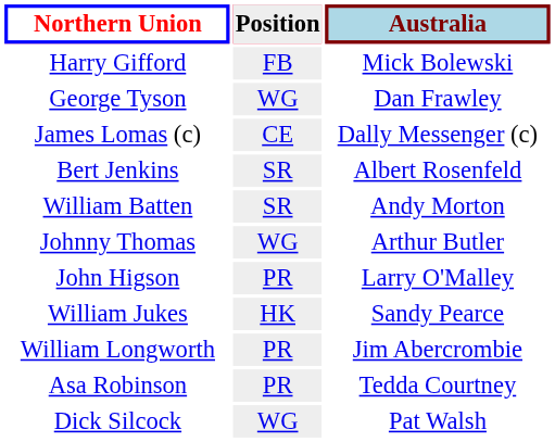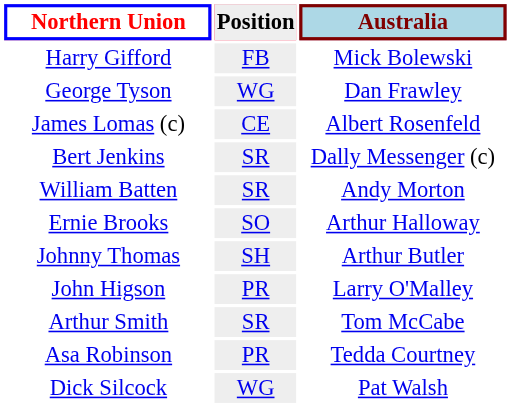 <table style="float:right; font-size:90%; margin-left:1em;">
 <tr style="background:#f03;">
 <th align="centre"  style="width:126px; border:2px solid blue; background:white; color:red;">Northern Union</th>
 <th style="text-align:center; background:#eee; color:black;">Position</th>
 <th align="centre"  style="width:126px; border:2px solid maroon; background: lightblue; color: maroon">Australia</th>
 </tr>
 <tr>
 <td style="text-align:center;"><a href='#'>Harry Gifford</a></td>
 <td style="text-align:center; background:#eee;"><a href='#'>FB</a></td>
 <td style="text-align:center;"><a href='#'>Mick Bolewski</a></td>
 </tr>
 <tr>
 <td style="text-align:center;"><a href='#'>George Tyson</a></td>
 <td style="text-align:center; background:#eee;"><a href='#'>WG</a></td>
 <td style="text-align:center;"><a href='#'>Dan Frawley</a></td>
 </tr>
 <tr>
 <td style="text-align:center;"><a href='#'>James Lomas</a> (c)</td>
 <td style="text-align:center; background:#eee;"><a href='#'>CE</a></td>
-<td style="text-align:center;"><a href='#'>Dally Messenger</a> (c)</td>
+<td style="text-align:center;"><a href='#'>Albert Rosenfeld</a></td>
 </tr>
 <tr>
 <td style="text-align:center;"><a href='#'>Bert Jenkins</a></td>
 <td style="text-align:center; background:#eee;"><a href='#'>SR</a></td>
-<td style="text-align:center;"><a href='#'>Albert Rosenfeld</a></td>
+<td style="text-align:center;"><a href='#'>Dally Messenger</a> (c)</td>
 </tr>
 <tr>
 <td style="text-align:center;"><a href='#'>William Batten</a></td>
 <td style="text-align:center; background:#eee;"><a href='#'>SR</a></td>
 <td style="text-align:center;"><a href='#'>Andy Morton</a></td>
 </tr>
 <tr>
+<td style="text-align:center;"><a href='#'>Ernie Brooks</a></td>
+<td style="text-align:center; background:#eee;"><a href='#'>SO</a></td>
+<td style="text-align:center;"><a href='#'>Arthur Halloway</a></td>
+</tr>
+<tr>
 <td style="text-align:center;"><a href='#'>Johnny Thomas</a></td>
-<td style="text-align:center; background:#eee;"><a href='#'>WG</a></td>
+<td style="text-align:center; background:#eee;"><a href='#'>SH</a></td>
 <td style="text-align:center;"><a href='#'>Arthur Butler</a></td>
 </tr>
 <tr>
 <td style="text-align:center;"><a href='#'>John Higson</a></td>
 <td style="text-align:center; background:#eee;"><a href='#'>PR</a></td>
 <td style="text-align:center;"><a href='#'>Larry O'Malley</a></td>
 </tr>
 <tr>
-<td style="text-align:center;"><a href='#'>William Jukes</a></td>
-<td style="text-align:center; background:#eee;"><a href='#'>HK</a></td>
-<td style="text-align:center;"><a href='#'>Sandy Pearce</a></td>
-</tr>
-<tr>
-<td style="text-align:center;"><a href='#'>William Longworth</a></td>
-<td style="text-align:center; background:#eee;"><a href='#'>PR</a></td>
-<td style="text-align:center;"><a href='#'>Jim Abercrombie</a></td>
+<td style="text-align:center;"><a href='#'>Arthur Smith</a></td>
+<td style="text-align:center; background:#eee;"><a href='#'>SR</a></td>
+<td style="text-align:center;"><a href='#'>Tom McCabe</a></td>
 </tr>
 <tr>
 <td style="text-align:center;"><a href='#'>Asa Robinson</a></td>
 <td style="text-align:center; background:#eee;"><a href='#'>PR</a></td>
 <td style="text-align:center;"><a href='#'>Tedda Courtney</a></td>
 </tr>
 <tr>
 <td style="text-align:center;"><a href='#'>Dick Silcock</a></td>
 <td style="text-align:center; background:#eee;"><a href='#'>WG</a></td>
 <td style="text-align:center;"><a href='#'>Pat Walsh</a></td>
 </tr>
 <tr style="text-align:center;">
 </tr>
 </table>
